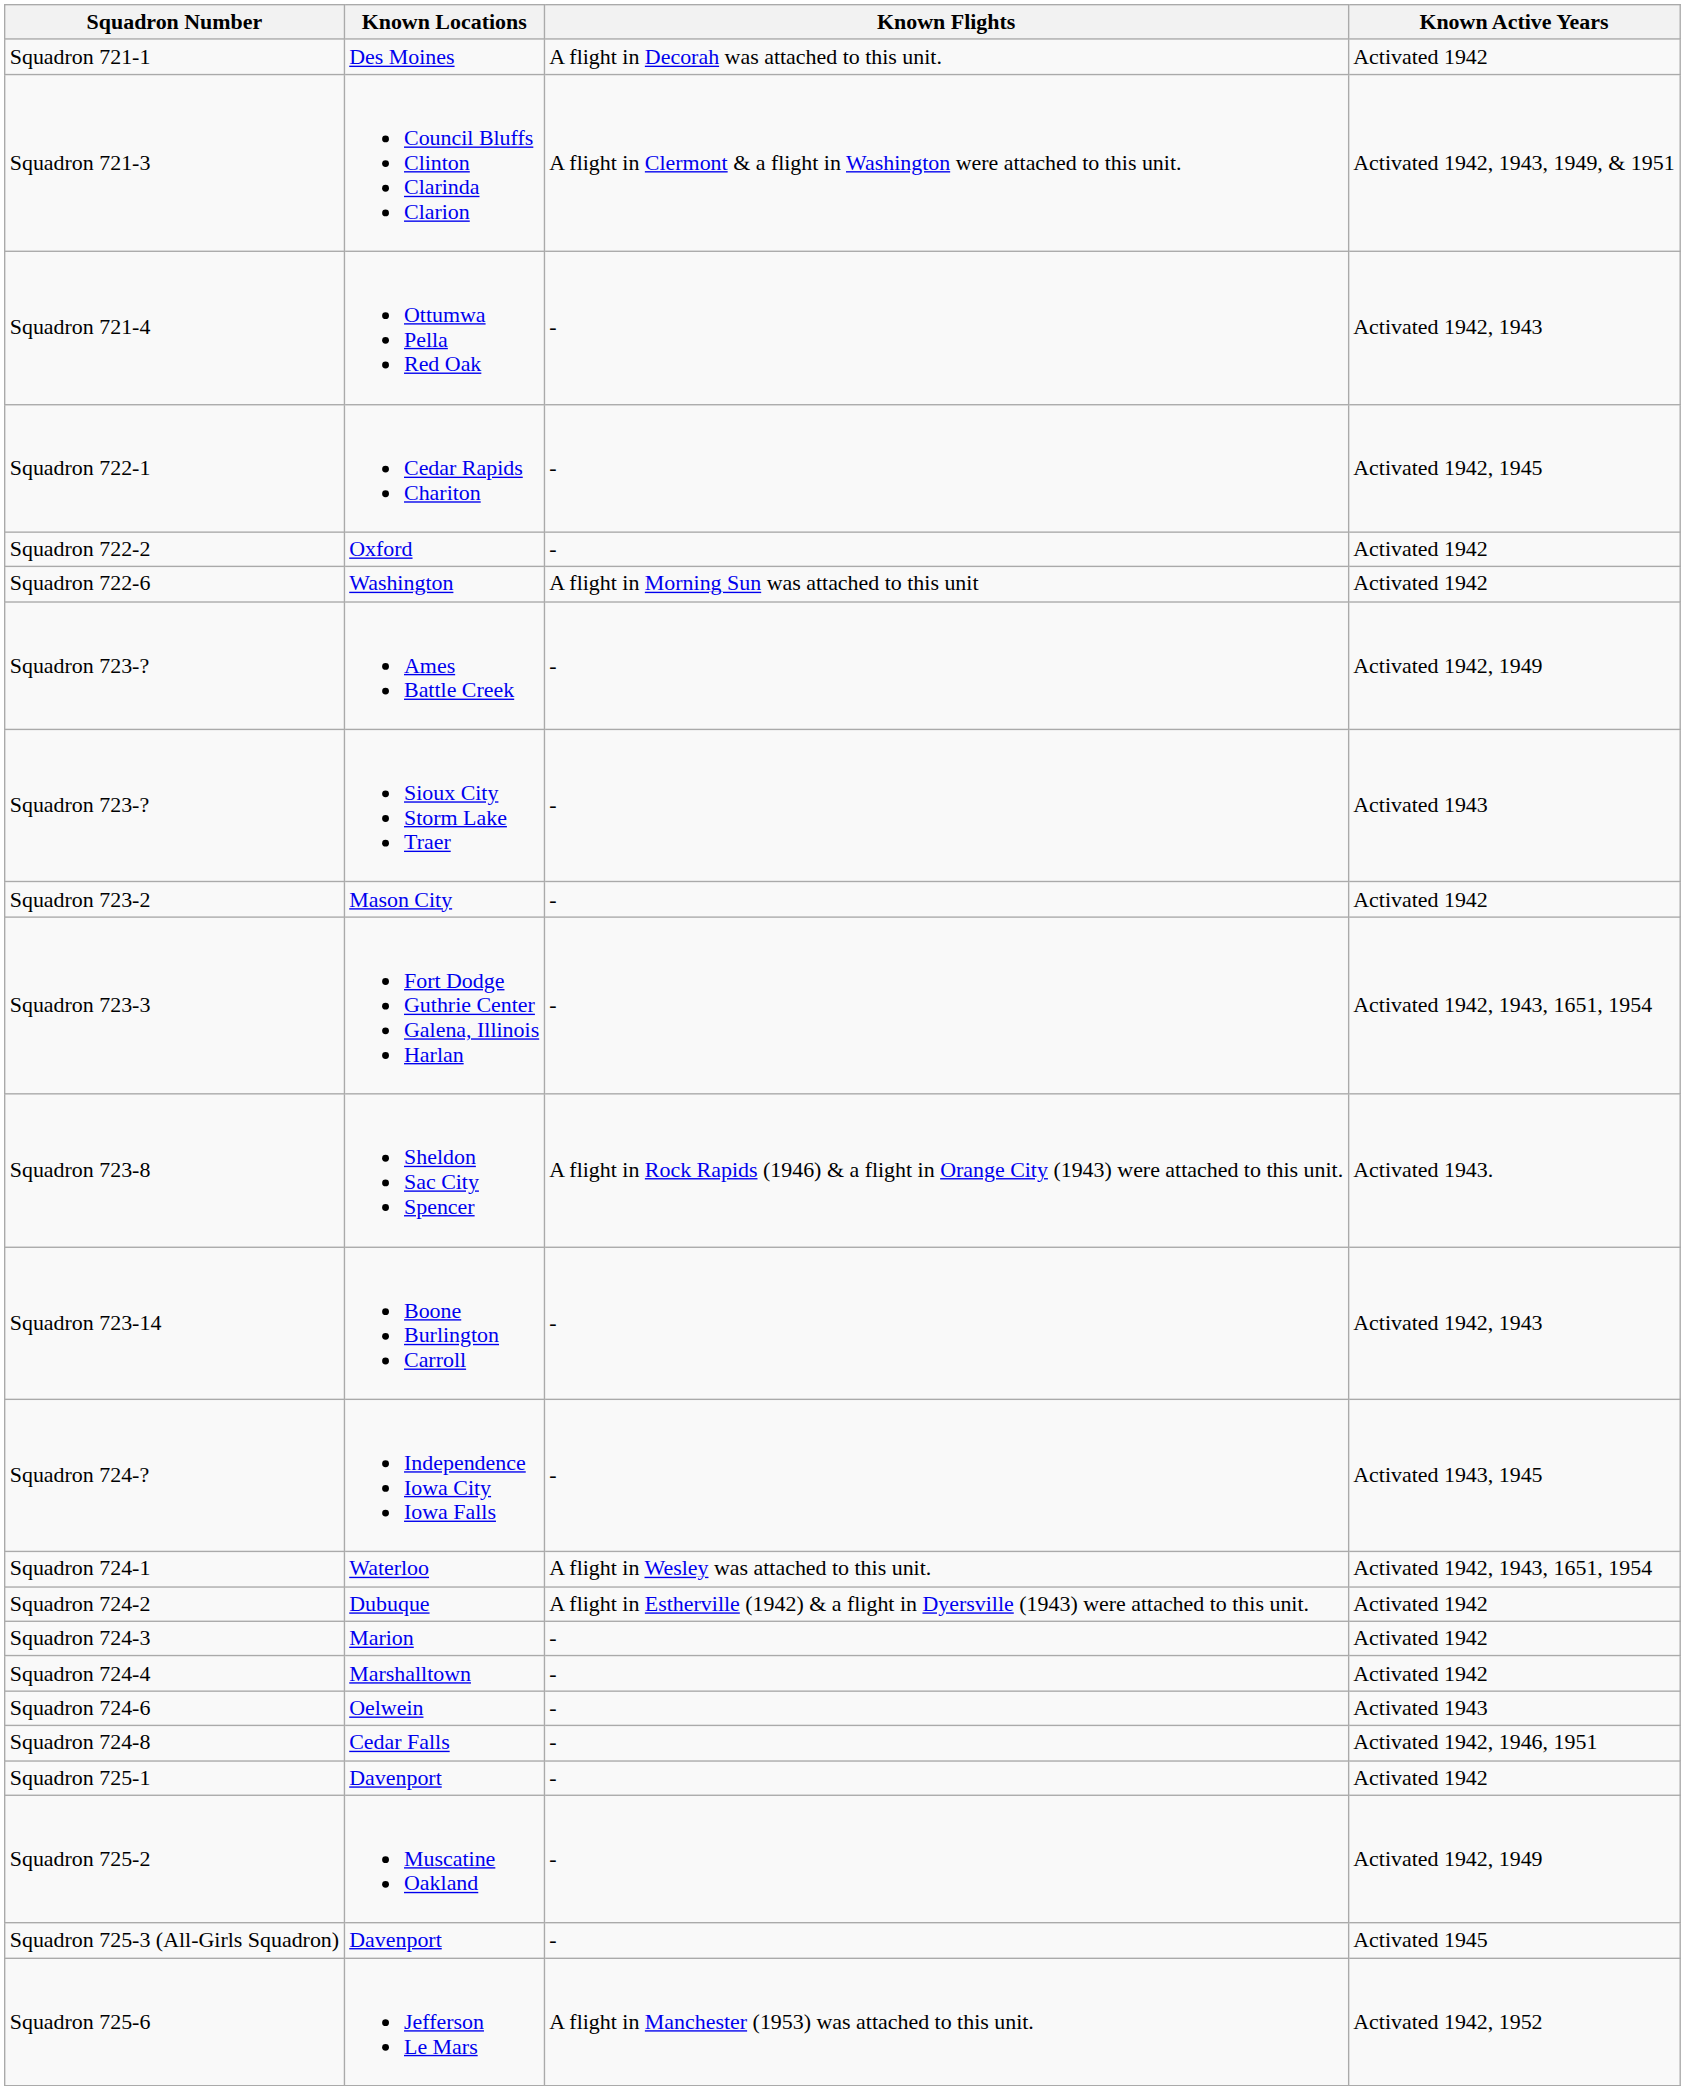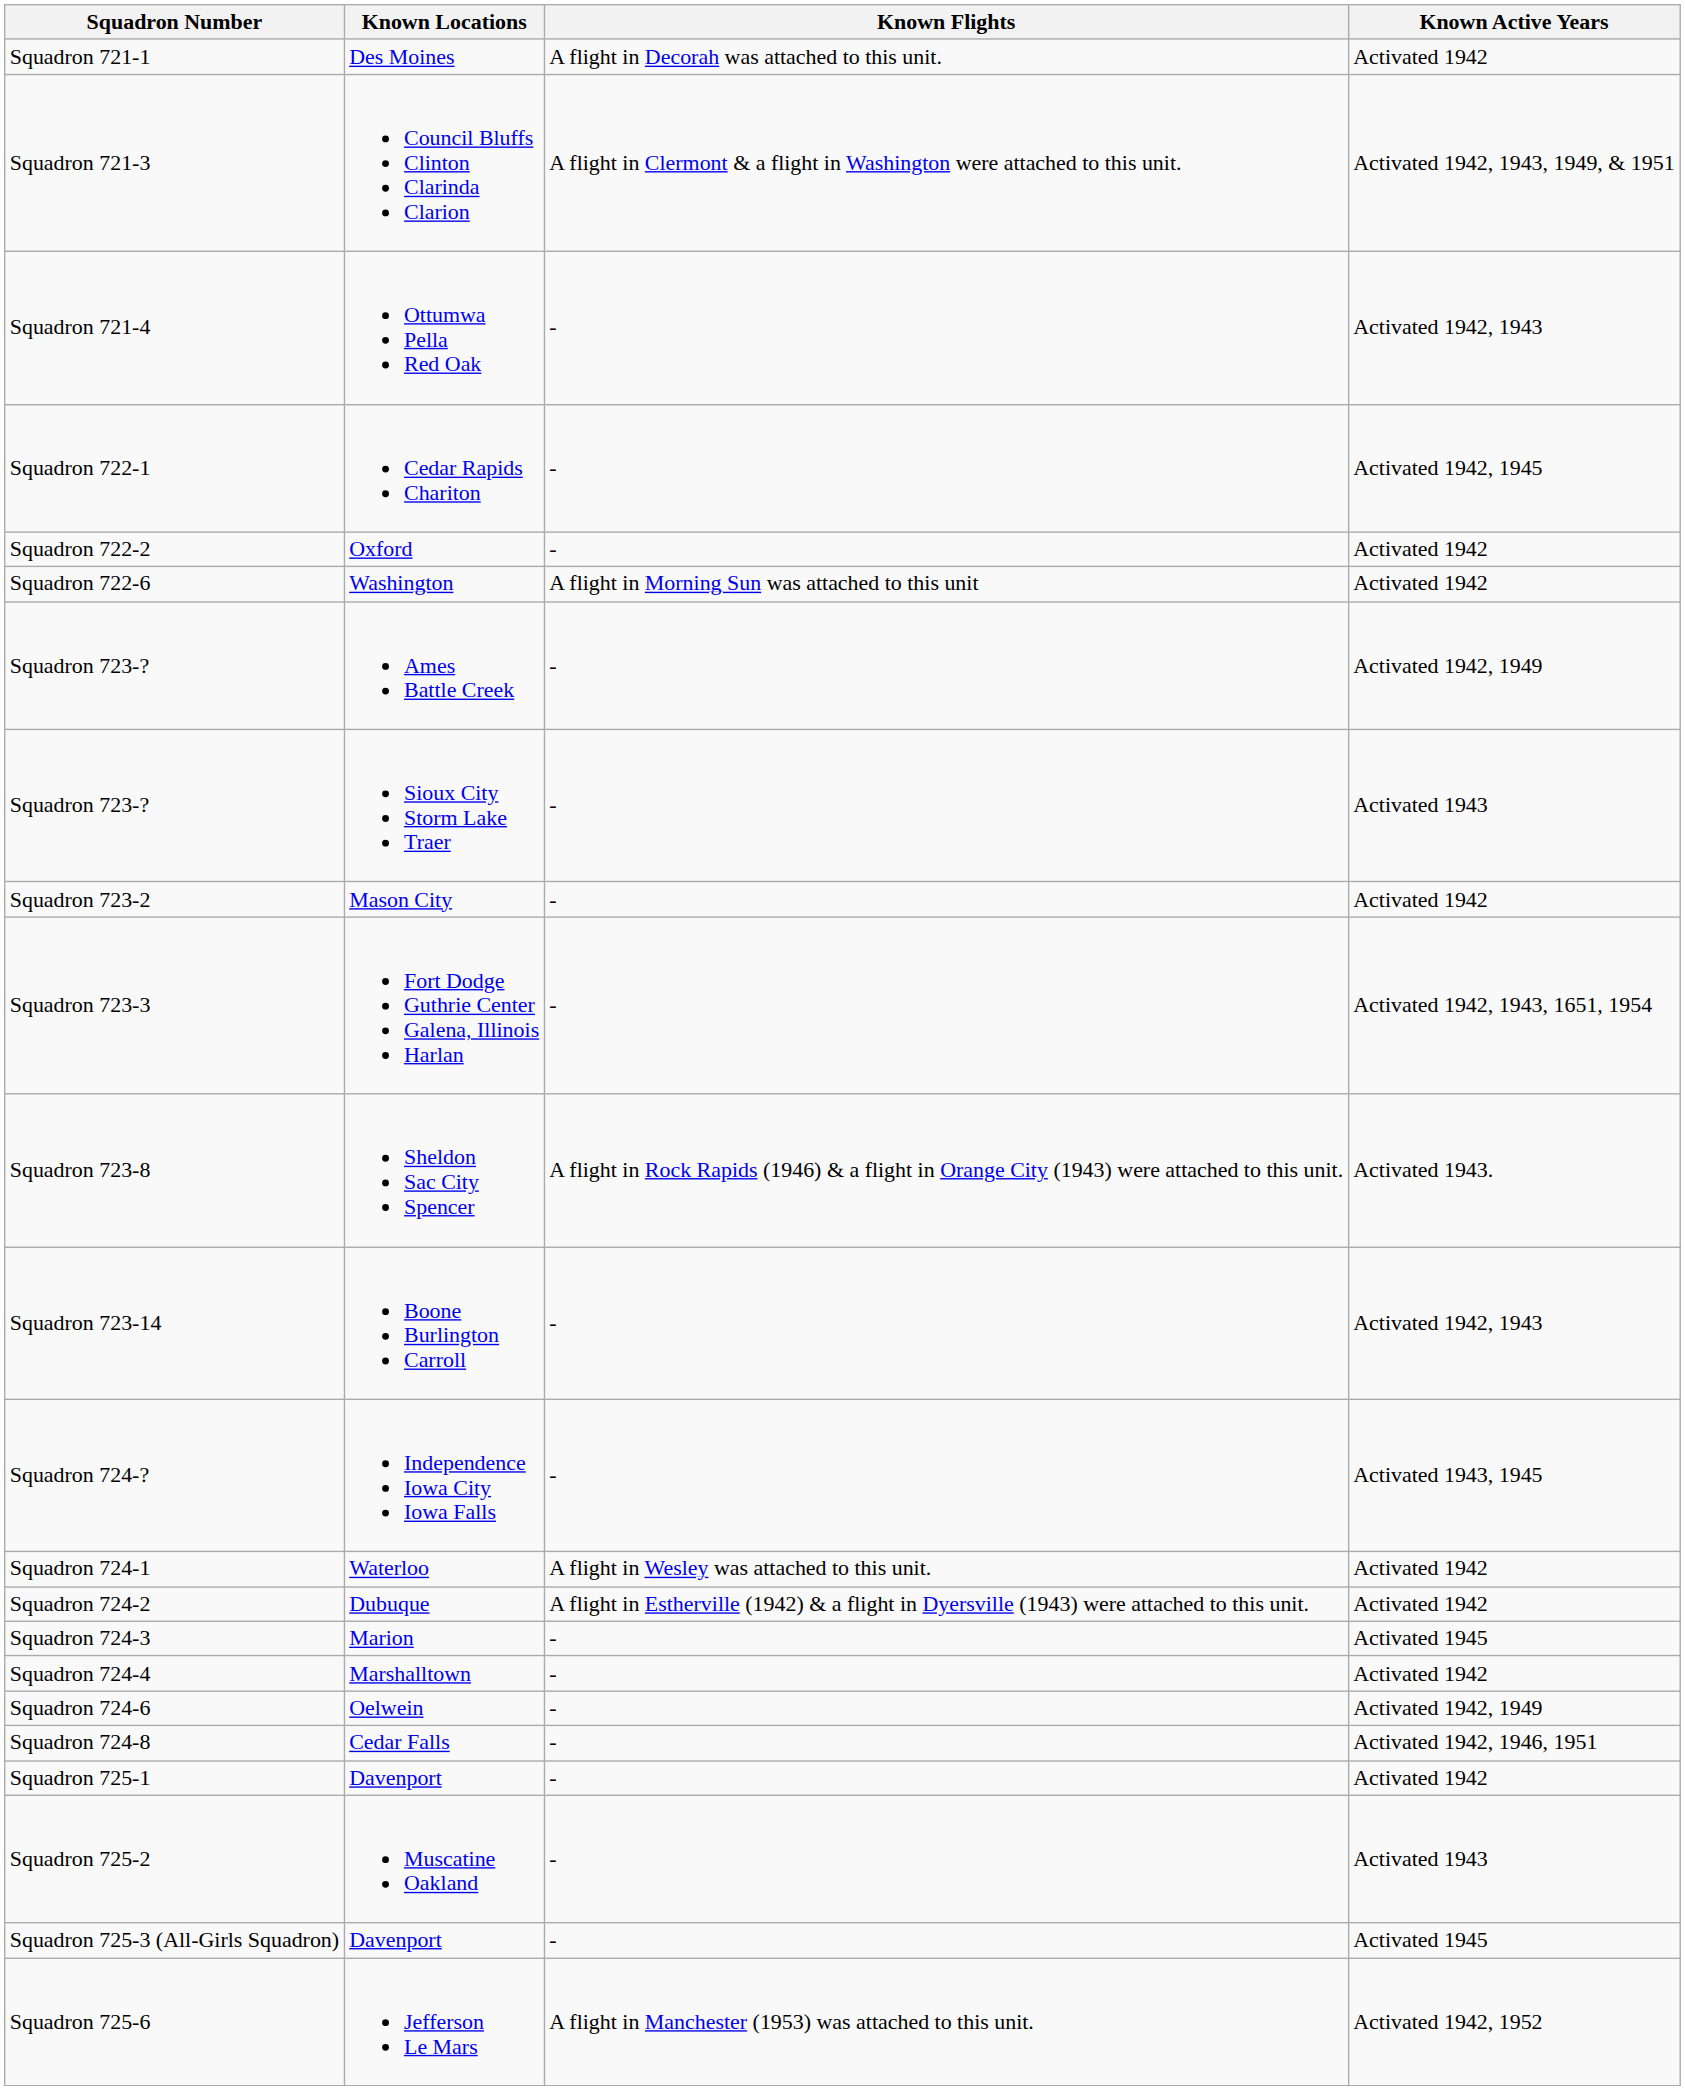 <table class="wikitable">
 <tr>
 <th>Squadron Number</th>
 <th>Known Locations</th>
 <th>Known Flights</th>
 <th>Known Active Years</th>
 </tr>
 <tr>
 <td>Squadron 721-1</td>
 <td><a href='#'>Des Moines</a></td>
 <td>A flight in <a href='#'>Decorah</a> was attached to this unit.</td>
 <td>Activated 1942</td>
 </tr>
 <tr>
 <td>Squadron 721-3</td>
 <td><br><ul><li><a href='#'>Council Bluffs</a></li><li><a href='#'>Clinton</a></li><li><a href='#'>Clarinda</a></li><li><a href='#'>Clarion</a></li></ul></td>
 <td>A flight in <a href='#'>Clermont</a> & a flight in <a href='#'>Washington</a> were attached to this unit.</td>
 <td>Activated 1942, 1943, 1949, & 1951</td>
 </tr>
 <tr>
 <td>Squadron 721-4</td>
 <td><br><ul><li><a href='#'>Ottumwa</a></li><li><a href='#'>Pella</a></li><li><a href='#'>Red Oak</a></li></ul></td>
 <td>-</td>
 <td>Activated 1942, 1943</td>
 </tr>
 <tr>
 <td>Squadron 722-1</td>
 <td><br><ul><li><a href='#'>Cedar Rapids</a></li><li><a href='#'>Chariton</a></li></ul></td>
 <td>-</td>
 <td>Activated 1942, 1945</td>
 </tr>
 <tr>
 <td>Squadron 722-2</td>
 <td><a href='#'>Oxford</a></td>
 <td>-</td>
 <td>Activated 1942</td>
 </tr>
 <tr>
 <td>Squadron 722-6</td>
 <td><a href='#'>Washington</a></td>
 <td>A flight in <a href='#'>Morning Sun</a> was attached to this unit</td>
 <td>Activated 1942</td>
 </tr>
 <tr>
 <td>Squadron 723-?</td>
 <td><br><ul><li><a href='#'>Ames</a></li><li><a href='#'>Battle Creek</a></li></ul></td>
 <td>-</td>
 <td>Activated 1942, 1949</td>
 </tr>
 <tr>
 <td>Squadron 723-?</td>
 <td><br><ul><li><a href='#'>Sioux City</a></li><li><a href='#'>Storm Lake</a></li><li><a href='#'>Traer</a></li></ul></td>
 <td>-</td>
 <td>Activated 1943</td>
 </tr>
 <tr>
 <td>Squadron 723-2</td>
 <td><a href='#'>Mason City</a></td>
 <td>-</td>
 <td>Activated 1942</td>
 </tr>
 <tr>
 <td>Squadron 723-3</td>
 <td><br><ul><li><a href='#'>Fort Dodge</a></li><li><a href='#'>Guthrie Center</a></li><li><a href='#'>Galena, Illinois</a></li><li><a href='#'>Harlan</a></li></ul></td>
 <td>-</td>
 <td>Activated 1942, 1943, 1651, 1954</td>
 </tr>
 <tr>
 <td>Squadron 723-8</td>
 <td><br><ul><li><a href='#'>Sheldon</a></li><li><a href='#'>Sac City</a></li><li><a href='#'>Spencer</a></li></ul></td>
 <td>A flight in <a href='#'>Rock Rapids</a> (1946) & a flight in <a href='#'>Orange City</a> (1943) were attached to this unit.</td>
 <td>Activated 1943.</td>
 </tr>
 <tr>
 <td>Squadron 723-14</td>
 <td><br><ul><li><a href='#'>Boone</a></li><li><a href='#'>Burlington</a></li><li><a href='#'>Carroll</a></li></ul></td>
 <td>-</td>
 <td>Activated 1942, 1943</td>
 </tr>
 <tr>
 <td>Squadron 724-?</td>
 <td><br><ul><li><a href='#'>Independence</a></li><li><a href='#'>Iowa City</a></li><li><a href='#'>Iowa Falls</a></li></ul></td>
 <td>-</td>
 <td>Activated 1943, 1945</td>
 </tr>
 <tr>
 <td>Squadron 724-1</td>
 <td><a href='#'>Waterloo</a></td>
 <td>A flight in <a href='#'>Wesley</a> was attached to this unit.</td>
-<td>Activated 1942, 1943, 1651, 1954</td>
+<td>Activated 1942</td>
 </tr>
 <tr>
 <td>Squadron 724-2</td>
 <td><a href='#'>Dubuque</a></td>
 <td>A flight in <a href='#'>Estherville</a> (1942) & a flight in <a href='#'>Dyersville</a> (1943) were attached to this unit.</td>
 <td>Activated 1942</td>
 </tr>
 <tr>
 <td>Squadron 724-3</td>
 <td><a href='#'>Marion</a></td>
 <td>-</td>
-<td>Activated 1942</td>
+<td>Activated 1945</td>
 </tr>
 <tr>
 <td>Squadron 724-4</td>
 <td><a href='#'>Marshalltown</a></td>
 <td>-</td>
 <td>Activated 1942</td>
 </tr>
 <tr>
 <td>Squadron 724-6</td>
 <td><a href='#'>Oelwein</a></td>
 <td>-</td>
-<td>Activated 1943</td>
+<td>Activated 1942, 1949</td>
 </tr>
 <tr>
 <td>Squadron 724-8</td>
 <td><a href='#'>Cedar Falls</a></td>
 <td>-</td>
 <td>Activated 1942, 1946, 1951</td>
 </tr>
 <tr>
 <td>Squadron 725-1</td>
 <td><a href='#'>Davenport</a></td>
 <td>-</td>
 <td>Activated 1942</td>
 </tr>
 <tr>
 <td>Squadron 725-2</td>
 <td><br><ul><li><a href='#'>Muscatine</a></li><li><a href='#'>Oakland</a></li></ul></td>
 <td>-</td>
-<td>Activated 1942, 1949</td>
+<td>Activated 1943</td>
 </tr>
 <tr>
 <td>Squadron 725-3 (All-Girls Squadron)</td>
 <td><a href='#'>Davenport</a></td>
 <td>-</td>
 <td>Activated 1945</td>
 </tr>
 <tr>
 <td>Squadron 725-6</td>
 <td><br><ul><li><a href='#'>Jefferson</a></li><li><a href='#'>Le Mars</a></li></ul></td>
 <td>A flight in <a href='#'>Manchester</a> (1953) was attached to this unit.</td>
 <td>Activated 1942, 1952</td>
 </tr>
 <tr>
 </tr>
 </table>
